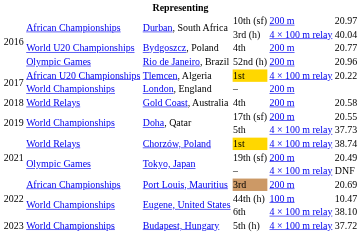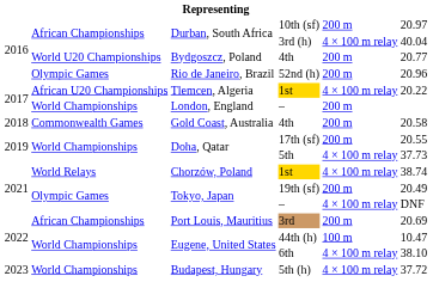 <table>
 <tr>
 <th colspan="6">Representing </th>
 </tr>
 <tr>
 <td rowspan=4>2016</td>
 <td rowspan=2><a href='#'>African Championships</a></td>
 <td rowspan=2><a href='#'>Durban</a>, South Africa</td>
 <td>10th (sf)</td>
 <td><a href='#'>200 m</a></td>
 <td>20.97 </td>
 </tr>
 <tr>
 <td>3rd (h)</td>
 <td><a href='#'>4 × 100 m relay</a></td>
 <td>40.04</td>
 </tr>
 <tr>
 <td><a href='#'>World U20 Championships</a></td>
 <td><a href='#'>Bydgoszcz</a>, Poland</td>
 <td>4th</td>
 <td><a href='#'>200 m</a></td>
 <td>20.77</td>
 </tr>
 <tr>
 <td><a href='#'>Olympic Games</a></td>
 <td><a href='#'>Rio de Janeiro</a>, Brazil</td>
 <td>52nd (h)</td>
 <td><a href='#'>200 m</a></td>
 <td>20.96</td>
 </tr>
 <tr>
 <td rowspan=2>2017</td>
 <td><a href='#'>African U20 Championships</a></td>
 <td><a href='#'>Tlemcen</a>, Algeria</td>
 <td bgcolor=gold>1st</td>
 <td><a href='#'>4 × 100 m relay</a></td>
 <td>20.22</td>
 </tr>
 <tr>
 <td><a href='#'>World Championships</a></td>
 <td><a href='#'>London</a>, England</td>
 <td>–</td>
 <td><a href='#'>200 m</a></td>
 <td></td>
 </tr>
 <tr>
 <td>2018</td>
-<td><a href='#'>World Relays</a></td>
+<td><a href='#'>Commonwealth Games</a></td>
 <td><a href='#'>Gold Coast</a>, Australia</td>
 <td>4th</td>
 <td><a href='#'>200 m</a></td>
 <td>20.58</td>
 </tr>
 <tr>
 <td rowspan=2>2019</td>
 <td rowspan=2><a href='#'>World Championships</a></td>
 <td rowspan=2><a href='#'>Doha</a>, Qatar</td>
 <td>17th (sf)</td>
 <td><a href='#'>200 m</a></td>
 <td>20.55</td>
 </tr>
 <tr>
 <td>5th</td>
 <td><a href='#'>4 × 100 m relay</a></td>
 <td>37.73</td>
 </tr>
 <tr>
 <td rowspan=3>2021</td>
 <td><a href='#'>World Relays</a></td>
 <td><a href='#'>Chorzów, Poland</a></td>
 <td bgcolor=gold>1st</td>
 <td><a href='#'>4 × 100 m relay</a></td>
 <td>38.74</td>
 </tr>
 <tr>
 <td rowspan=2><a href='#'>Olympic Games</a></td>
 <td rowspan=2><a href='#'>Tokyo, Japan</a></td>
 <td>19th (sf)</td>
 <td><a href='#'>200 m</a></td>
 <td>20.49</td>
 </tr>
 <tr>
 <td>–</td>
 <td><a href='#'>4 × 100 m relay</a></td>
 <td>DNF</td>
 </tr>
 <tr>
 <td rowspan=3>2022</td>
 <td><a href='#'>African Championships</a></td>
 <td><a href='#'>Port Louis, Mauritius</a></td>
 <td bgcolor=cc9966>3rd</td>
 <td><a href='#'>200 m</a></td>
 <td>20.69</td>
 </tr>
 <tr>
 <td rowspan=2><a href='#'>World Championships</a></td>
 <td rowspan=2><a href='#'>Eugene, United States</a></td>
 <td>44th (h)</td>
 <td><a href='#'>100 m</a></td>
 <td>10.47</td>
 </tr>
 <tr>
 <td>6th</td>
 <td><a href='#'>4 × 100 m relay</a></td>
 <td>38.10</td>
 </tr>
 <tr>
 <td>2023</td>
 <td><a href='#'>World Championships</a></td>
 <td><a href='#'>Budapest, Hungary</a></td>
 <td>5th (h)</td>
 <td><a href='#'>4 × 100 m relay</a></td>
 <td>37.72</td>
 </tr>
 </table>
